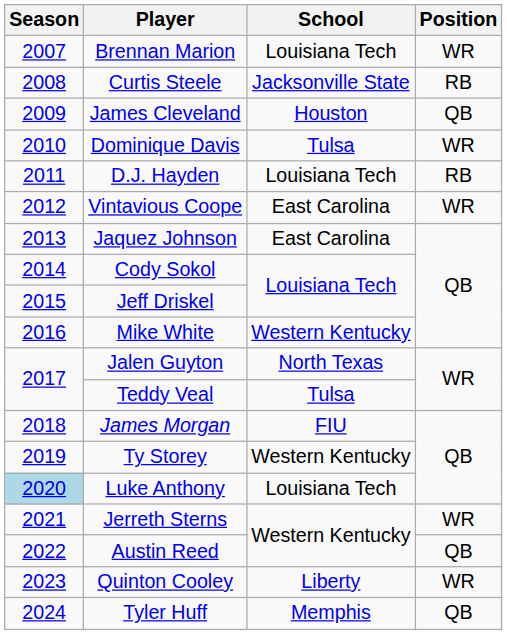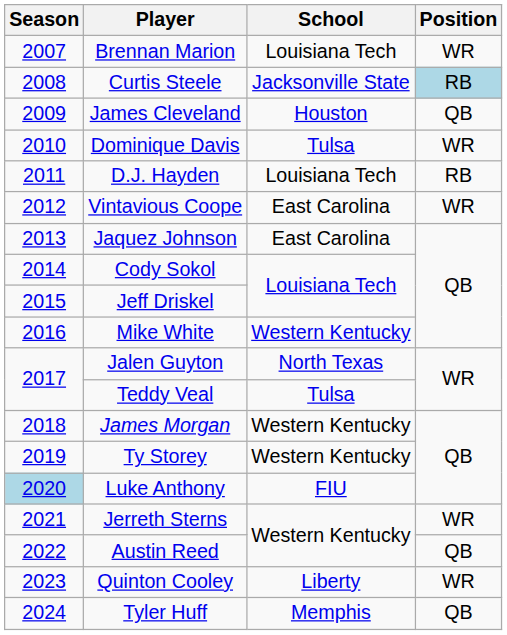 <table class="wikitable sortable">
 <tr>
 <th>Season</th>
 <th>Player</th>
 <th>School</th>
 <th>Position</th>
 </tr>
 <tr align="center">
 <td><a href='#'>2007</a></td>
 <td><a href='#'>Brennan Marion</a></td>
 <td>Louisiana Tech</td>
 <td>WR</td>
 </tr>
 <tr align="center">
 <td><a href='#'>2008</a></td>
 <td><a href='#'>Curtis Steele</a></td>
 <td><a href='#'>Jacksonville State</a></td>
-<td>RB</td>
+<td style="background: lightblue;">RB</td>
 </tr>
 <tr align="center">
 <td><a href='#'>2009</a></td>
 <td><a href='#'>James Cleveland</a></td>
 <td><a href='#'>Houston</a></td>
 <td>QB</td>
 </tr>
 <tr align="center">
 <td><a href='#'>2010</a></td>
 <td><a href='#'>Dominique Davis</a></td>
 <td><a href='#'>Tulsa</a></td>
 <td>WR</td>
 </tr>
 <tr align="center">
 <td><a href='#'>2011</a></td>
 <td><a href='#'>D.J. Hayden</a></td>
 <td>Louisiana Tech</td>
 <td>RB</td>
 </tr>
 <tr align="center">
 <td><a href='#'>2012</a></td>
 <td><a href='#'>Vintavious Coope</a></td>
 <td>East Carolina</td>
 <td>WR</td>
 </tr>
 <tr align="center">
 <td><a href='#'>2013</a></td>
 <td><a href='#'>Jaquez Johnson</a></td>
 <td>East Carolina</td>
 <td rowspan="4">QB</td>
 </tr>
 <tr align="center">
 <td><a href='#'>2014</a></td>
 <td><a href='#'>Cody Sokol</a></td>
 <td rowspan="2"><a href='#'>Louisiana Tech</a></td>
 </tr>
 <tr align="center">
 <td><a href='#'>2015</a></td>
 <td><a href='#'>Jeff Driskel</a></td>
 </tr>
 <tr align="center">
 <td><a href='#'>2016</a></td>
 <td><a href='#'>Mike White</a></td>
 <td><a href='#'>Western Kentucky</a></td>
 </tr>
 <tr align="center">
 <td rowspan="2"><a href='#'>2017</a></td>
 <td><a href='#'>Jalen Guyton</a></td>
 <td><a href='#'>North Texas</a></td>
 <td rowspan="2">WR</td>
 </tr>
 <tr align="center">
 <td><a href='#'>Teddy Veal</a></td>
 <td><a href='#'>Tulsa</a></td>
 </tr>
 <tr align="center">
 <td><a href='#'>2018</a></td>
 <td><dfn><a href='#'>James Morgan</a></dfn></td>
-<td><a href='#'>FIU</a></td>
+<td>Western Kentucky</td>
 <td rowspan="3">QB</td>
 </tr>
 <tr align="center">
 <td><a href='#'>2019</a></td>
 <td><a href='#'>Ty Storey</a></td>
 <td>Western Kentucky</td>
 </tr>
 <tr align="center">
 <td style="background: lightblue;"><a href='#'>2020</a></td>
 <td><a href='#'>Luke Anthony</a></td>
-<td>Louisiana Tech</td>
+<td><a href='#'>FIU</a></td>
 </tr>
 <tr align="center">
 <td><a href='#'>2021</a></td>
 <td><a href='#'>Jerreth Sterns</a></td>
 <td rowspan="2">Western Kentucky</td>
 <td>WR</td>
 </tr>
 <tr align="center">
 <td><a href='#'>2022</a></td>
 <td><a href='#'>Austin Reed</a></td>
 <td>QB</td>
 </tr>
 <tr align="center">
 <td><a href='#'>2023</a></td>
 <td><a href='#'>Quinton Cooley</a></td>
 <td><a href='#'>Liberty</a></td>
 <td>WR</td>
 </tr>
 <tr align="center">
 <td><a href='#'>2024</a></td>
 <td><a href='#'>Tyler Huff</a></td>
 <td><a href='#'>Memphis</a></td>
 <td>QB</td>
 </tr>
 </table>
